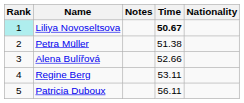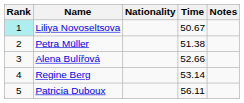 <table class="wikitable sortable" style="text-align:center">
 <tr>
 <th>Rank</th>
 <th>Name</th>
+<th>Nationality</th>
+<th>Time</th>
 <th>Notes</th>
-<th>Time</th>
-<th>Nationality</th>
 </tr>
 <tr>
 <td style="background: paleturquoise;">1</td>
 <td align="left"><a href='#'>Liliya Novoseltsova</a></td>
+<td align=left></td>
+<td>50.67</td>
 <td></td>
-<td><strong>50.67</strong></td>
-<td align=left></td>
 </tr>
 <tr>
 <td>2</td>
 <td align="left"><a href='#'>Petra Müller</a></td>
+<td align=left></td>
+<td>51.38</td>
 <td></td>
-<td>51.38</td>
-<td align=left></td>
 </tr>
 <tr>
 <td>3</td>
 <td align="left"><a href='#'>Alena Bulířová</a></td>
+<td align=left></td>
+<td>52.66</td>
 <td></td>
-<td>52.66</td>
-<td align=left></td>
 </tr>
 <tr>
 <td>4</td>
 <td align="left"><a href='#'>Regine Berg</a></td>
+<td align=left></td>
+<td>53.14</td>
 <td></td>
-<td>53.11</td>
-<td align=left></td>
 </tr>
 <tr>
 <td>5</td>
 <td align="left"><a href='#'>Patricia Duboux</a></td>
+<td align=left></td>
+<td>56.11</td>
 <td></td>
-<td>56.11</td>
-<td align=left></td>
 </tr>
 </table>
